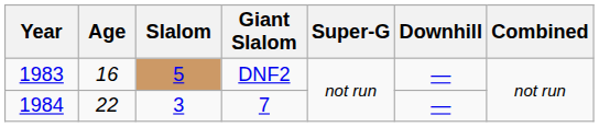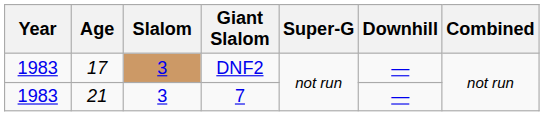 <table class=wikitable style="text-align:center">
 <tr>
 <th>  Year  </th>
 <th> Age </th>
 <th> Slalom </th>
 <th> Giant <br> Slalom </th>
 <th>Super-G</th>
 <th>Downhill</th>
 <th>Combined</th>
 </tr>
 <tr>
 <td><a href='#'>1983</a></td>
-<td><em>16</em></td>
-<td style="background:#c96;"><a href='#'>5</a></td>
+<td><em>17</em></td>
+<td style="background:#c96;"><a href='#'>3</a></td>
 <td><a href='#'>DNF2</a></td>
 <td rowspan=2><small><em>not run</em></small></td>
 <td><a href='#'>—</a></td>
 <td rowspan=2><small><em>not run</em></small></td>
 </tr>
 <tr>
-<td><a href='#'>1984</a></td>
-<td><em>22</em></td>
+<td><a href='#'>1983</a></td>
+<td><em>21</em></td>
 <td><a href='#'>3</a></td>
 <td><a href='#'>7</a></td>
 <td><a href='#'>—</a></td>
 </tr>
 </table>
